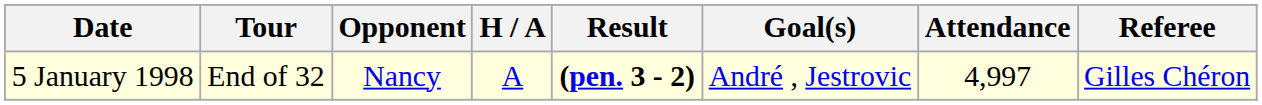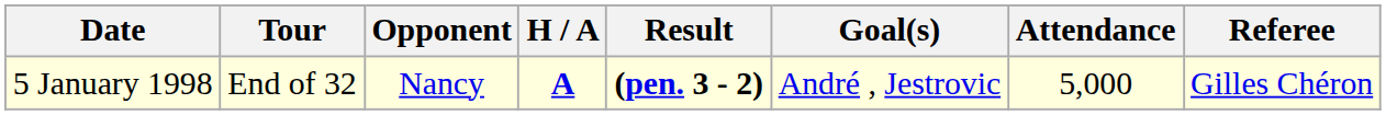 <table class="wikitable" style="text-align:center">
 <tr>
 <th class="wikitable">Date</th>
 <th>Tour</th>
 <th>Opponent</th>
 <th>H / A</th>
 <th>Result</th>
 <th>Goal(s)</th>
 <th>Attendance</th>
 <th>Referee</th>
 </tr>
 <tr style="background:#ffd;">
 <td>5 January 1998</td>
 <td>End of 32</td>
 <td><a href='#'>Nancy</a></td>
-<td><a href='#'>A</a></td>
+<td><strong><a href='#'>A</a></strong></td>
 <td><strong> (<a href='#'>pen.</a> 3 - 2)</strong></td>
 <td><a href='#'>André</a> , <a href='#'>Jestrovic</a> </td>
-<td>4,997</td>
+<td>5,000</td>
 <td><a href='#'>Gilles Chéron</a></td>
 </tr>
 </table>
